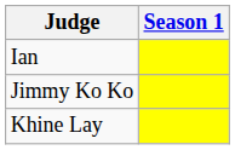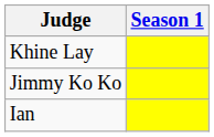 <table class="wikitable">
 <tr>
 <th>Judge</th>
 <th><a href='#'>Season 1</a></th>
 </tr>
 <tr>
-<td>Ian</td>
-<td style="text-align:center; background:yellow;"></td>
+<td>Khine Lay</td>
+<td style="text-align:center; background:yellow"></td>
 </tr>
 <tr>
 <td>Jimmy Ko Ko</td>
 <td style="text-align:center; background:yellow"></td>
 </tr>
 <tr>
-<td>Khine Lay</td>
-<td style="text-align:center; background:yellow"></td>
+<td>Ian</td>
+<td style="text-align:center; background:yellow;"></td>
 </tr>
 </table>
